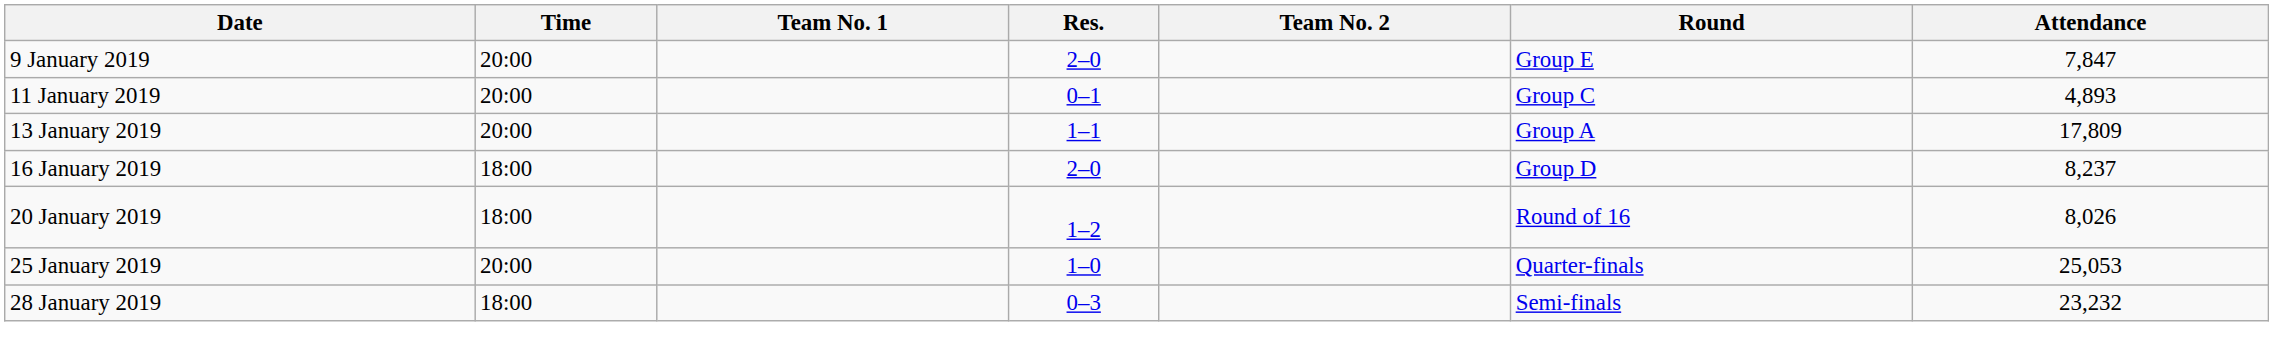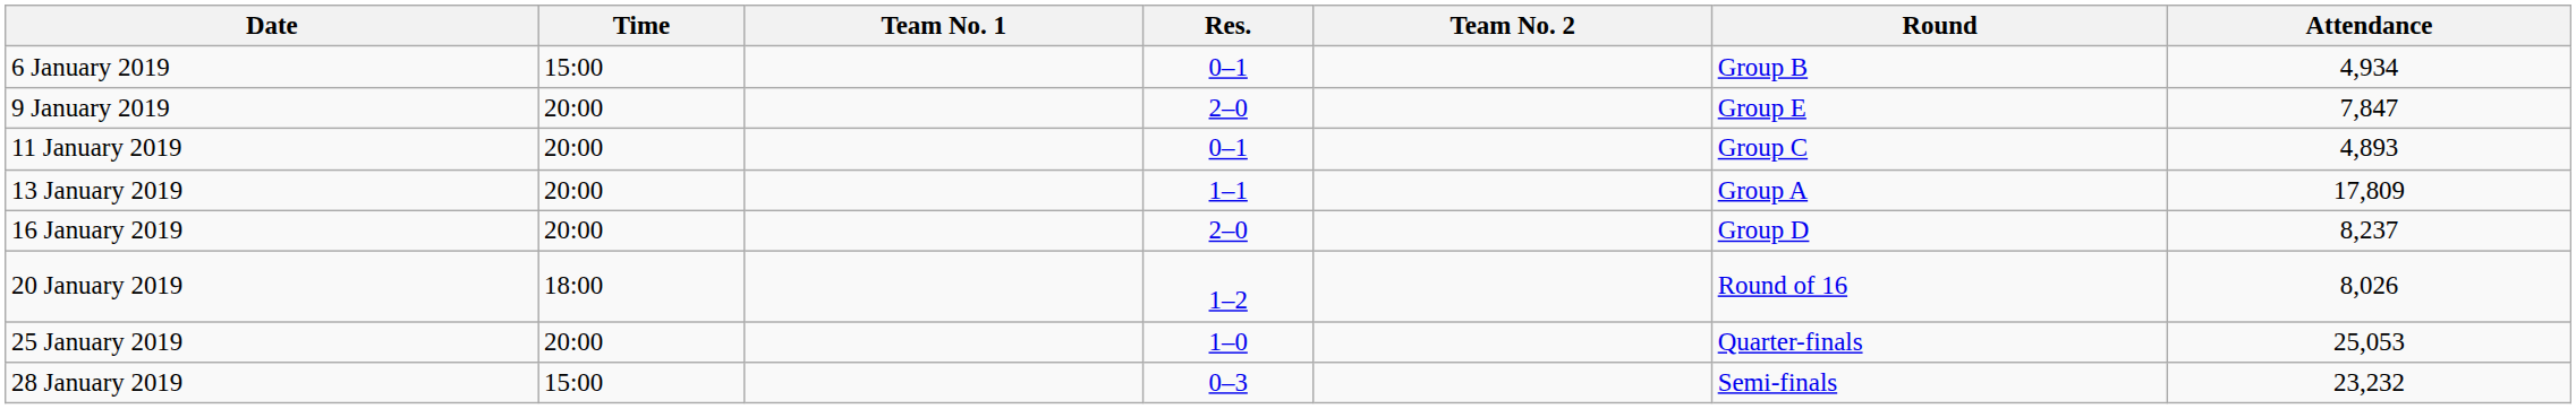 <table class="wikitable" style="text-align:left; width:100%;">
 <tr>
 <th>Date</th>
 <th>Time</th>
 <th>Team No. 1</th>
 <th>Res.</th>
 <th>Team No. 2</th>
 <th>Round</th>
 <th>Attendance</th>
+</tr>
+<tr>
+<td>6 January 2019</td>
+<td>15:00</td>
+<td></td>
+<td style="text-align:center;"><a href='#'>0–1</a></td>
+<td></td>
+<td><a href='#'>Group B</a></td>
+<td style="text-align:center;">4,934</td>
 </tr>
 <tr>
 <td>9 January 2019</td>
 <td>20:00</td>
 <td></td>
 <td style="text-align:center;"><a href='#'>2–0</a></td>
 <td></td>
 <td><a href='#'>Group E</a></td>
 <td style="text-align:center;">7,847</td>
 </tr>
 <tr>
 <td>11 January 2019</td>
 <td>20:00</td>
 <td></td>
 <td style="text-align:center;"><a href='#'>0–1</a></td>
 <td></td>
 <td><a href='#'>Group C</a></td>
 <td style="text-align:center;">4,893</td>
 </tr>
 <tr -->
 <td>13 January 2019</td>
 <td>20:00</td>
 <td></td>
 <td style="text-align:center;"><a href='#'>1–1</a></td>
 <td></td>
 <td><a href='#'>Group A</a></td>
 <td style="text-align:center;">17,809</td>
 </tr>
 <tr>
 <td>16 January 2019</td>
-<td>18:00</td>
+<td>20:00</td>
 <td></td>
 <td style="text-align:center;"><a href='#'>2–0</a></td>
 <td></td>
 <td><a href='#'>Group D</a></td>
 <td style="text-align:center;">8,237</td>
 </tr>
 <tr>
 <td>20 January 2019</td>
 <td>18:00</td>
 <td></td>
 <td style="text-align:center;"><br><a href='#'>1–2</a></td>
 <td></td>
 <td><a href='#'>Round of 16</a></td>
 <td style="text-align:center;">8,026</td>
 </tr>
 <tr>
 <td>25 January 2019</td>
 <td>20:00</td>
 <td></td>
 <td style="text-align:center;"><a href='#'>1–0</a></td>
 <td></td>
 <td><a href='#'>Quarter-finals</a></td>
 <td style="text-align:center;">25,053</td>
 </tr>
 <tr>
 <td>28 January 2019</td>
-<td>18:00</td>
+<td>15:00</td>
 <td></td>
 <td style="text-align:center;"><a href='#'>0–3</a></td>
 <td></td>
 <td><a href='#'>Semi-finals</a></td>
 <td style="text-align:center;">23,232</td>
 </tr>
 </table>
